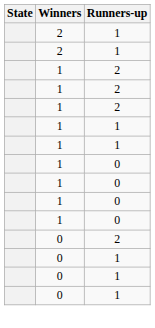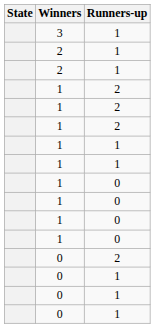 <table class="wikitable plainrowheaders sortable">
 <tr>
 <th scope="col">State</th>
 <th scope="col">Winners</th>
 <th scope="col">Runners-up</th>
+</tr>
+<tr>
+<th scope="row"></th>
+<td align=center>3</td>
+<td align=center>1</td>
 </tr>
 <tr>
 <th scope="row"></th>
 <td align=center>2</td>
 <td align=center>1</td>
 </tr>
 <tr>
 <th scope="row"></th>
 <td align=center>2</td>
 <td align=center>1</td>
 </tr>
 <tr>
 <th scope="row"></th>
 <td align=center>1</td>
 <td align=center>2</td>
 </tr>
 <tr>
 <th scope="row"></th>
 <td align=center>1</td>
 <td align=center>2</td>
 </tr>
 <tr>
 <th scope="row"></th>
 <td align=center>1</td>
 <td align=center>2</td>
 </tr>
 <tr>
 <th scope="row"></th>
 <td align=center>1</td>
 <td align=center>1</td>
 </tr>
 <tr>
 <th scope="row"></th>
 <td align=center>1</td>
 <td align=center>1</td>
 </tr>
 <tr>
 <th scope="row"></th>
 <td align=center>1</td>
 <td align=center>0</td>
 </tr>
 <tr>
 <th scope="row"></th>
 <td align=center>1</td>
 <td align=center>0</td>
 </tr>
 <tr>
 <th scope="row"></th>
 <td align=center>1</td>
 <td align=center>0</td>
 </tr>
 <tr>
 <th scope="row"></th>
 <td align=center>1</td>
 <td align=center>0</td>
 </tr>
 <tr>
 <th scope="row"></th>
 <td align=center>0</td>
 <td align=center>2</td>
 </tr>
 <tr>
 <th scope="row"></th>
 <td align=center>0</td>
 <td align=center>1</td>
 </tr>
 <tr>
 <th scope="row"></th>
 <td align=center>0</td>
 <td align=center>1</td>
 </tr>
 <tr>
 <th scope="row"></th>
 <td align=center>0</td>
 <td align=center>1</td>
 </tr>
 </table>
